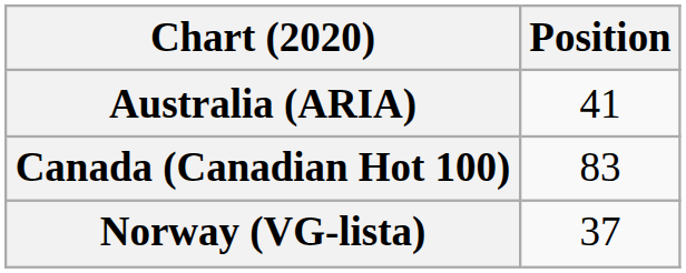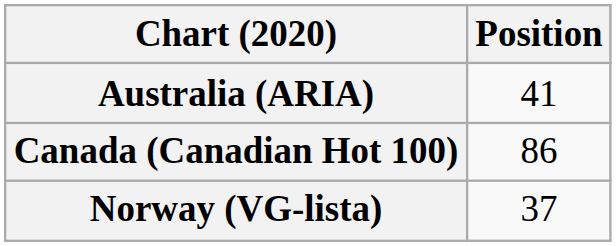 <table class="wikitable sortable plainrowheaders" style="text-align:center">
 <tr>
 <th scope="col">Chart (2020)</th>
 <th scope="col">Position</th>
 </tr>
 <tr>
 <th scope="row">Australia (ARIA)</th>
 <td>41</td>
 </tr>
 <tr>
 <th scope="row">Canada (Canadian Hot 100)</th>
-<td>83</td>
+<td>86</td>
 </tr>
 <tr>
 <th scope="row">Norway (VG-lista)</th>
 <td>37</td>
 </tr>
 </table>
